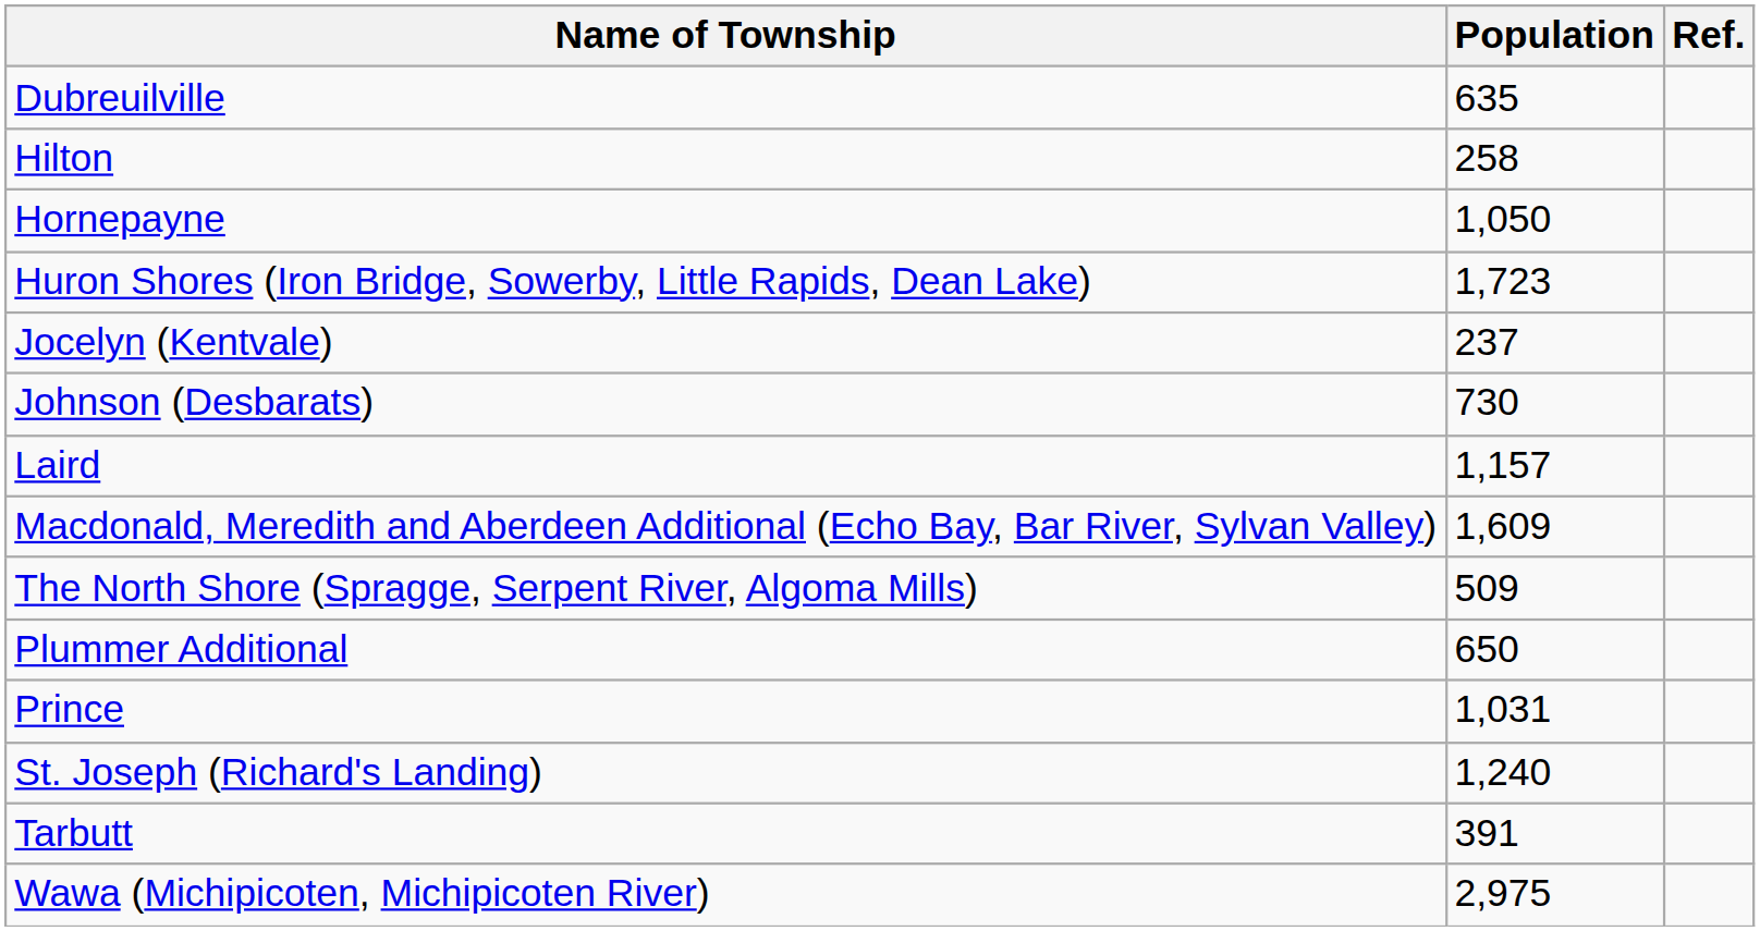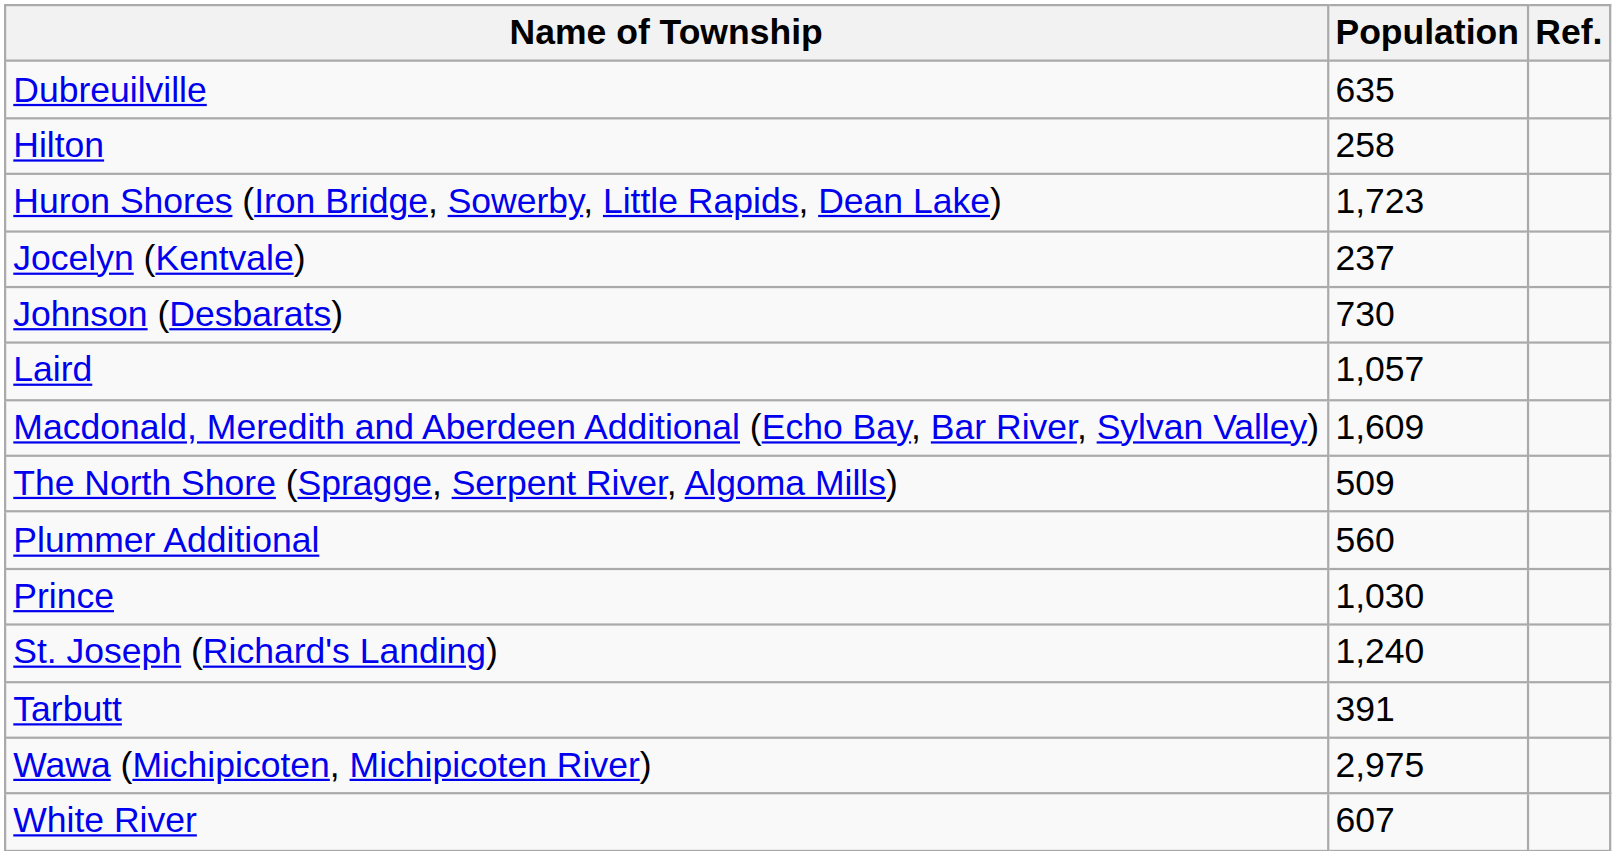 <table class="wikitable">
 <tr>
 <th>Name of Township</th>
 <th>Population</th>
 <th>Ref.</th>
 </tr>
 <tr>
 <td><a href='#'>Dubreuilville</a></td>
 <td>635</td>
 <td></td>
 </tr>
 <tr>
 <td><a href='#'>Hilton</a></td>
 <td>258</td>
-<td></td>
-</tr>
-<tr>
-<td><a href='#'>Hornepayne</a></td>
-<td>1,050</td>
 <td></td>
 </tr>
 <tr>
 <td><a href='#'>Huron Shores</a> (<a href='#'>Iron Bridge</a>, <a href='#'>Sowerby</a>, <a href='#'>Little Rapids</a>, <a href='#'>Dean Lake</a>)</td>
 <td>1,723</td>
 <td></td>
 </tr>
 <tr>
 <td><a href='#'>Jocelyn</a> (<a href='#'>Kentvale</a>)</td>
 <td>237</td>
 <td></td>
 </tr>
 <tr>
 <td><a href='#'>Johnson</a> (<a href='#'>Desbarats</a>)</td>
 <td>730</td>
 <td></td>
 </tr>
 <tr>
 <td><a href='#'>Laird</a></td>
-<td>1,157</td>
+<td>1,057</td>
 <td></td>
 </tr>
 <tr>
 <td><a href='#'>Macdonald, Meredith and Aberdeen Additional</a> (<a href='#'>Echo Bay</a>, <a href='#'>Bar River</a>, <a href='#'>Sylvan Valley</a>)</td>
 <td>1,609</td>
 <td></td>
 </tr>
 <tr>
 <td><a href='#'>The North Shore</a> (<a href='#'>Spragge</a>, <a href='#'>Serpent River</a>, <a href='#'>Algoma Mills</a>)</td>
 <td>509</td>
 <td></td>
 </tr>
 <tr>
 <td><a href='#'>Plummer Additional</a></td>
-<td>650</td>
+<td>560</td>
 <td></td>
 </tr>
 <tr>
 <td><a href='#'>Prince</a></td>
-<td>1,031</td>
+<td>1,030</td>
 <td></td>
 </tr>
 <tr>
 <td><a href='#'>St. Joseph</a> (<a href='#'>Richard's Landing</a>)</td>
 <td>1,240</td>
 <td></td>
 </tr>
 <tr>
 <td><a href='#'>Tarbutt</a></td>
 <td>391</td>
 <td></td>
 </tr>
 <tr>
 <td><a href='#'>Wawa</a> (<a href='#'>Michipicoten</a>, <a href='#'>Michipicoten River</a>)</td>
 <td>2,975</td>
 <td></td>
 </tr>
+<tr>
+<td><a href='#'>White River</a></td>
+<td>607</td>
+<td></td>
+</tr>
 </table>
